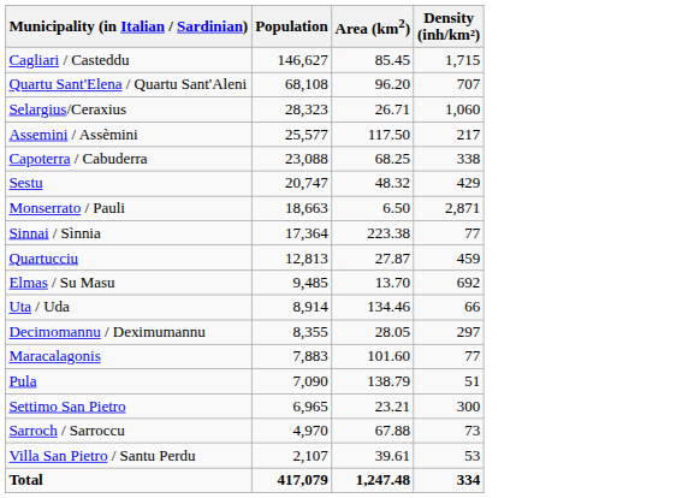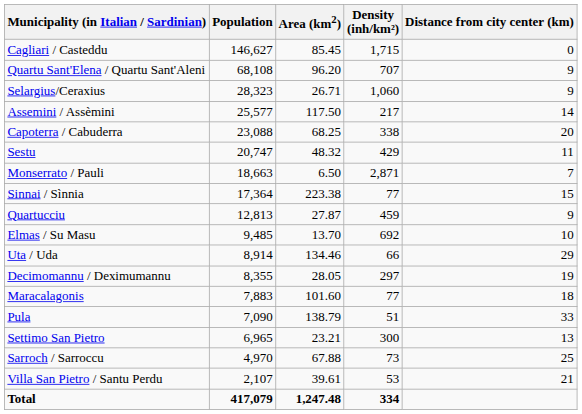 <table class="wikitable sortable">
 <tr>
 <th align=right>Municipality (in <a href='#'>Italian</a> / <a href='#'>Sardinian</a>)</th>
 <th align="right">Population</th>
 <th align="right">Area  (km<sup>2</sup>)</th>
 <th align="right">Density<br>(inh/km²)</th>
+<th align=right>Distance from city center (km)</th>
 </tr>
 <tr>
 <td><a href='#'>Cagliari</a> / Casteddu</td>
 <td align="right">146,627</td>
 <td align="right">85.45</td>
 <td align="right">1,715</td>
+<td align="right">0</td>
 </tr>
 <tr>
 <td><a href='#'>Quartu Sant'Elena</a> / Quartu Sant'Aleni</td>
 <td align="right">68,108</td>
 <td align="right">96.20</td>
 <td align="right">707</td>
+<td align="right">9</td>
 </tr>
 <tr>
 <td><a href='#'>Selargius</a>/Ceraxius</td>
 <td align="right">28,323</td>
 <td align="right">26.71</td>
 <td align="right">1,060</td>
+<td align="right">9</td>
 </tr>
 <tr>
 <td><a href='#'>Assemini</a> / Assèmini</td>
 <td align="right">25,577</td>
 <td align="right">117.50</td>
 <td align="right">217</td>
+<td align="right">14</td>
 </tr>
 <tr>
 <td><a href='#'>Capoterra</a> / Cabuderra</td>
 <td align="right">23,088</td>
 <td align="right">68.25</td>
 <td align="right">338</td>
+<td align="right">20</td>
 </tr>
 <tr>
 <td><a href='#'>Sestu</a></td>
 <td align="right">20,747</td>
 <td align="right">48.32</td>
 <td align="right">429</td>
+<td align="right">11</td>
 </tr>
 <tr>
 <td><a href='#'>Monserrato</a> / Pauli</td>
 <td align="right">18,663</td>
 <td align="right">6.50</td>
 <td align="right">2,871</td>
+<td align="right">7</td>
 </tr>
 <tr>
 <td><a href='#'>Sinnai</a> / Sìnnia</td>
 <td align="right">17,364</td>
 <td align="right">223.38</td>
 <td align="right">77</td>
+<td align=right>15</td>
 </tr>
 <tr>
 <td><a href='#'>Quartucciu</a></td>
 <td align="right">12,813</td>
 <td align="right">27.87</td>
 <td align="right">459</td>
+<td align="right">9</td>
 </tr>
 <tr>
 <td><a href='#'>Elmas</a> / Su Masu</td>
 <td align="right">9,485</td>
 <td align="right">13.70</td>
 <td align="right">692</td>
+<td align="right">10</td>
 </tr>
 <tr>
 <td><a href='#'>Uta</a> / Uda</td>
 <td align="right">8,914</td>
 <td align="right">134.46</td>
 <td align="right">66</td>
+<td align="right">29</td>
 </tr>
 <tr>
 <td><a href='#'>Decimomannu</a> / Deximumannu</td>
 <td align="right">8,355</td>
 <td align="right">28.05</td>
 <td align="right">297</td>
+<td align="right">19</td>
 </tr>
 <tr>
 <td><a href='#'>Maracalagonis</a></td>
 <td align="right">7,883</td>
 <td align="right">101.60</td>
 <td align="right">77</td>
+<td align="right">18</td>
 </tr>
 <tr>
 <td><a href='#'>Pula</a></td>
 <td align="right">7,090</td>
 <td align="right">138.79</td>
 <td align="right">51</td>
+<td align="right">33</td>
 </tr>
 <tr>
 <td><a href='#'>Settimo San Pietro</a></td>
 <td align="right">6,965</td>
 <td align="right">23.21</td>
 <td align="right">300</td>
+<td align="right">13</td>
 </tr>
 <tr>
 <td><a href='#'>Sarroch</a> / Sarroccu</td>
 <td align="right">4,970</td>
 <td align="right">67.88</td>
 <td align="right">73</td>
+<td align="right">25</td>
 </tr>
 <tr>
 <td><a href='#'>Villa San Pietro</a> / Santu Perdu</td>
 <td align="right">2,107</td>
 <td align="right">39.61</td>
 <td align="right">53</td>
+<td align=right>21</td>
 </tr>
 <tr>
 <td><strong>Total</strong></td>
 <td align="right"><strong>417,079</strong></td>
 <td align="right"><strong>1,247.48</strong></td>
 <td align="right"><strong>334</strong></td>
+<td align="right"></td>
 </tr>
 </table>
